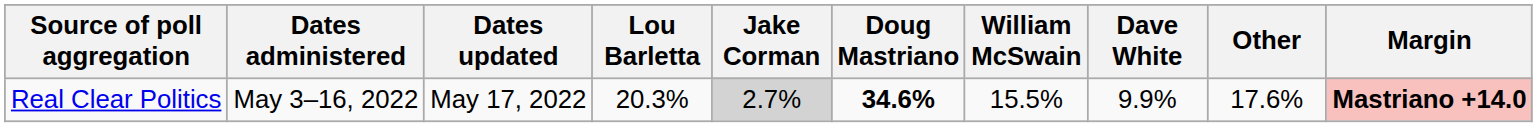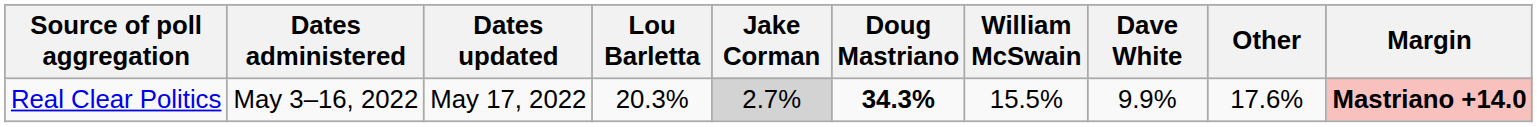 <table class="wikitable sortable" style="text-align:center;font-size:90%;line-height:17px">
 <tr>
 <th>Source of poll<br>aggregation</th>
 <th>Dates<br>administered</th>
 <th>Dates<br>updated</th>
 <th style="width:60px;">Lou<br>Barletta</th>
 <th style="width:60px;">Jake<br>Corman</th>
 <th style="width:60px;">Doug<br>Mastriano</th>
 <th style="width:60px;">William<br>McSwain</th>
 <th style="width:60px;">Dave<br>White</th>
 <th style="width:60px;">Other<br></th>
 <th>Margin</th>
 </tr>
 <tr>
 <td><a href='#'>Real Clear Politics</a></td>
 <td>May 3–16, 2022</td>
 <td>May 17, 2022</td>
 <td>20.3%</td>
 <td style="background: lightgrey;">2.7%</td>
-<td><strong>34.6%</strong></td>
+<td><strong>34.3%</strong></td>
 <td>15.5%</td>
 <td>9.9%</td>
 <td>17.6%</td>
 <td style="background: rgb(248, 193, 190);"><strong>Mastriano +14.0</strong></td>
 </tr>
 </table>
